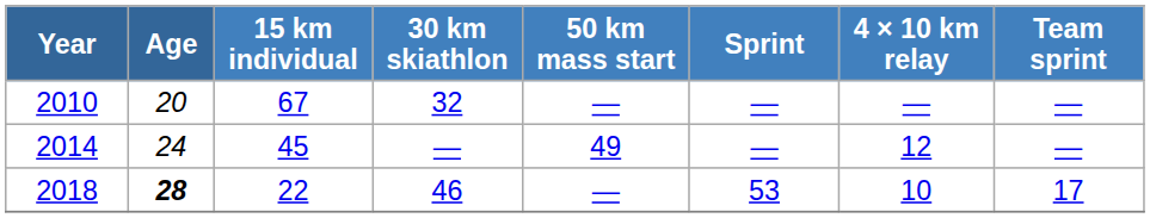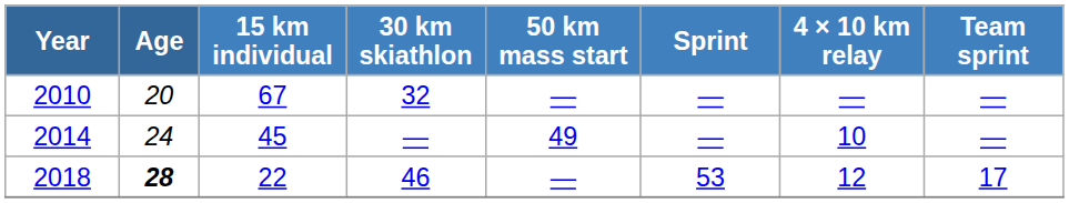 <table class="wikitable" style="font-size:95%; text-align:center; border:grey solid 1px; border-collapse:collapse; background:#ffffff;">
 <tr>
 <th style="background-color:#369; color:white; width:60px;"> Year </th>
 <th style="background-color:#369; color:white; width:40px;"> Age </th>
 <th style="background-color:#4180be; color:white; width:75px;"> 15 km <br> individual </th>
 <th style="background-color:#4180be; color:white; width:75px;"> 30 km <br> skiathlon </th>
 <th style="background-color:#4180be; color:white; width:75px;"> 50 km <br> mass start </th>
 <th style="background-color:#4180be; color:white; width:75px;"> Sprint </th>
 <th style="background-color:#4180be; color:white; width:75px;"> 4 × 10 km <br> relay </th>
 <th style="background-color:#4180be; color:white; width:75px;"> Team <br> sprint </th>
 </tr>
 <tr>
 <td><a href='#'>2010</a></td>
 <td><em>20</em></td>
 <td><a href='#'>67</a></td>
 <td><a href='#'>32</a></td>
 <td><a href='#'>—</a></td>
 <td><a href='#'>—</a></td>
 <td><a href='#'>—</a></td>
 <td><a href='#'>—</a></td>
 </tr>
 <tr>
 <td><a href='#'>2014</a></td>
 <td><em>24</em></td>
 <td><a href='#'>45</a></td>
 <td><a href='#'>—</a></td>
 <td><a href='#'>49</a></td>
 <td><a href='#'>—</a></td>
-<td><a href='#'>12</a></td>
+<td><a href='#'>10</a></td>
 <td><a href='#'>—</a></td>
 </tr>
 <tr>
 <td><a href='#'>2018</a></td>
 <td><strong><em>28</em></strong></td>
 <td><a href='#'>22</a></td>
 <td><a href='#'>46</a></td>
 <td><a href='#'>—</a></td>
 <td><a href='#'>53</a></td>
-<td><a href='#'>10</a></td>
+<td><a href='#'>12</a></td>
 <td><a href='#'>17</a></td>
 </tr>
 <tr>
 </tr>
 </table>
